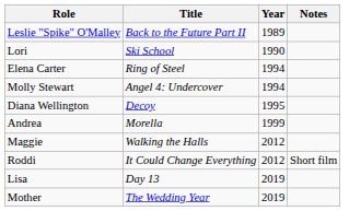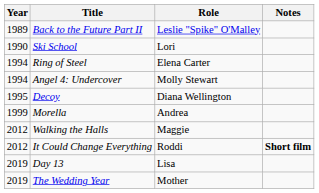 <table class="wikitable sortable">
 <tr>
+<th>Year</th>
+<th>Title</th>
 <th>Role</th>
-<th>Title</th>
-<th>Year</th>
 <th class="unsortable">Notes</th>
 </tr>
 <tr>
+<td>1989</td>
+<td><em><a href='#'>Back to the Future Part II</a></em></td>
 <td><a href='#'>Leslie "Spike" O'Malley</a></td>
-<td><em><a href='#'>Back to the Future Part II</a></em></td>
-<td>1989</td>
 <td></td>
 </tr>
 <tr>
+<td>1990</td>
+<td><em><a href='#'>Ski School</a></em></td>
 <td>Lori</td>
-<td><em><a href='#'>Ski School</a></em></td>
-<td>1990</td>
 <td></td>
 </tr>
 <tr>
+<td>1994</td>
+<td><em>Ring of Steel</em></td>
 <td>Elena Carter</td>
-<td><em>Ring of Steel</em></td>
-<td>1994</td>
 <td></td>
 </tr>
 <tr>
+<td>1994</td>
+<td><em>Angel 4: Undercover</em></td>
 <td>Molly Stewart</td>
-<td><em>Angel 4: Undercover</em></td>
-<td>1994</td>
 <td></td>
 </tr>
 <tr>
+<td>1995</td>
+<td><em><a href='#'>Decoy</a></em></td>
 <td>Diana Wellington</td>
-<td><em><a href='#'>Decoy</a></em></td>
-<td>1995</td>
 <td></td>
 </tr>
 <tr>
+<td>1999</td>
+<td><em>Morella</em></td>
 <td>Andrea</td>
-<td><em>Morella</em></td>
-<td>1999</td>
 <td></td>
 </tr>
 <tr>
+<td>2012</td>
+<td><em>Walking the Halls</em></td>
 <td>Maggie</td>
-<td><em>Walking the Halls</em></td>
-<td>2012</td>
 <td></td>
 </tr>
 <tr>
+<td>2012</td>
+<td><em>It Could Change Everything</em></td>
 <td>Roddi</td>
-<td><em>It Could Change Everything</em></td>
-<td>2012</td>
-<td>Short film</td>
+<td><strong>Short film</strong></td>
 </tr>
 <tr>
+<td>2019</td>
+<td><em>Day 13</em></td>
 <td>Lisa</td>
-<td><em>Day 13</em></td>
-<td>2019</td>
 <td></td>
 </tr>
 <tr>
+<td>2019</td>
+<td data-sort-value="Wedding Year, The"><em><a href='#'>The Wedding Year</a></em></td>
 <td>Mother</td>
-<td data-sort-value="Wedding Year, The"><em><a href='#'>The Wedding Year</a></em></td>
-<td>2019</td>
 <td></td>
 </tr>
 </table>
